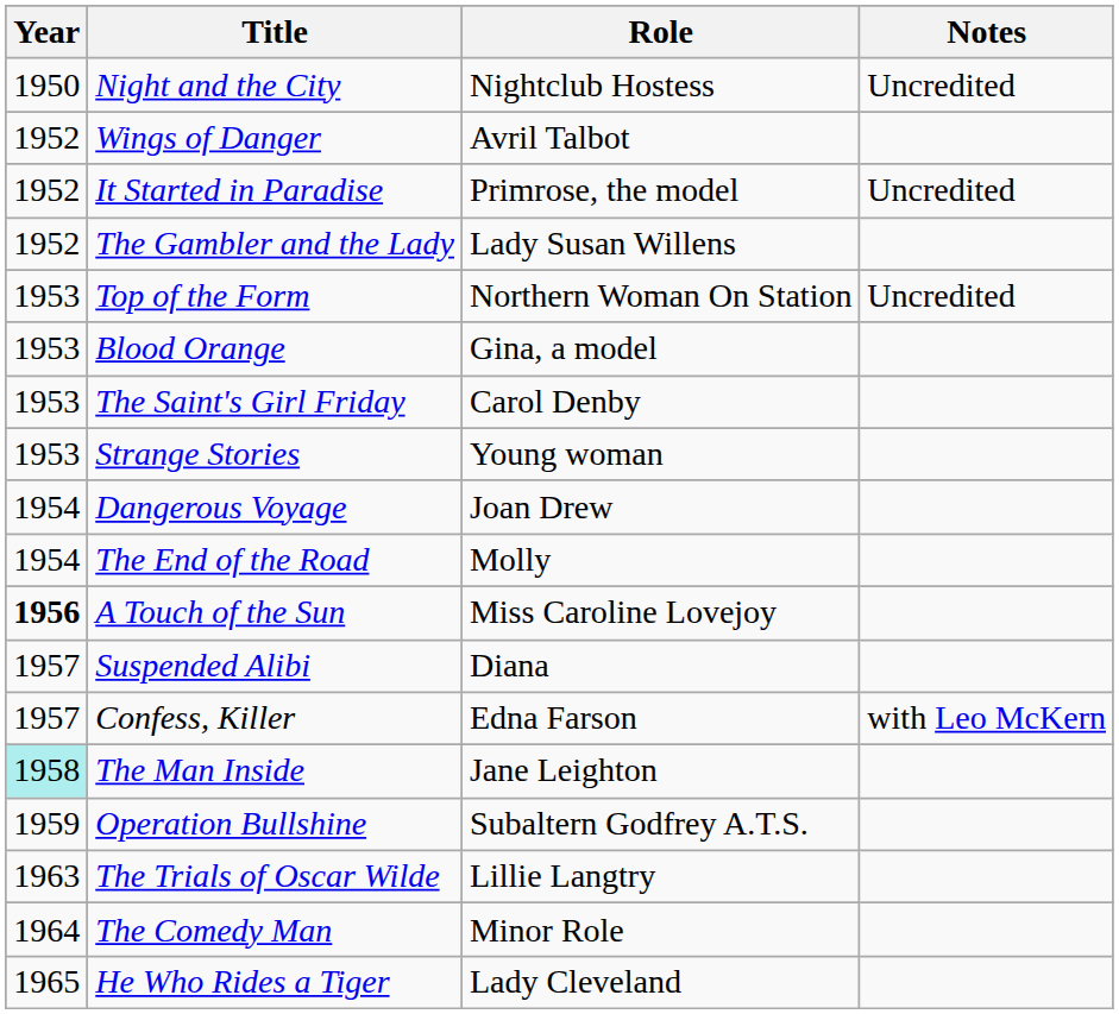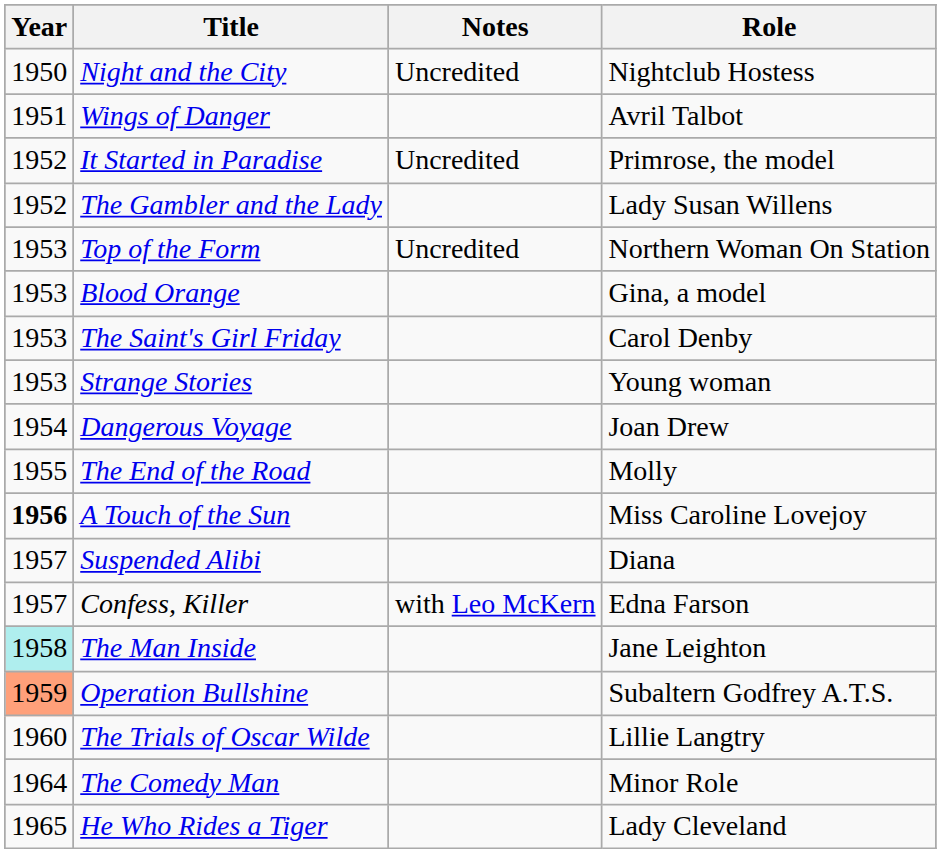 <table class="wikitable">
 <tr>
 <th>Year</th>
 <th>Title</th>
+<th>Notes</th>
 <th>Role</th>
-<th>Notes</th>
 </tr>
 <tr>
 <td>1950</td>
 <td><em><a href='#'>Night and the City</a></em></td>
+<td>Uncredited</td>
 <td>Nightclub Hostess</td>
-<td>Uncredited</td>
 </tr>
 <tr>
-<td>1952</td>
+<td>1951</td>
 <td><em><a href='#'>Wings of Danger</a></em></td>
+<td></td>
 <td>Avril Talbot</td>
-<td></td>
 </tr>
 <tr>
 <td>1952</td>
 <td><em><a href='#'>It Started in Paradise</a></em></td>
+<td>Uncredited</td>
 <td>Primrose, the model</td>
-<td>Uncredited</td>
 </tr>
 <tr>
 <td>1952</td>
 <td><em><a href='#'>The Gambler and the Lady</a></em></td>
+<td></td>
 <td>Lady Susan Willens</td>
-<td></td>
 </tr>
 <tr>
 <td>1953</td>
 <td><em><a href='#'>Top of the Form</a></em></td>
+<td>Uncredited</td>
 <td>Northern Woman On Station</td>
-<td>Uncredited</td>
 </tr>
 <tr>
 <td>1953</td>
 <td><em><a href='#'>Blood Orange</a></em></td>
+<td></td>
 <td>Gina, a model</td>
-<td></td>
 </tr>
 <tr>
 <td>1953</td>
 <td><em><a href='#'>The Saint's Girl Friday</a></em></td>
+<td></td>
 <td>Carol Denby</td>
-<td></td>
 </tr>
 <tr>
 <td>1953</td>
 <td><em><a href='#'>Strange Stories</a></em></td>
+<td></td>
 <td>Young woman</td>
-<td></td>
 </tr>
 <tr>
 <td>1954</td>
 <td><em><a href='#'>Dangerous Voyage</a></em></td>
+<td></td>
 <td>Joan Drew</td>
-<td></td>
 </tr>
 <tr>
-<td>1954</td>
+<td>1955</td>
 <td><em><a href='#'>The End of the Road</a></em></td>
+<td></td>
 <td>Molly</td>
-<td></td>
 </tr>
 <tr>
 <td><strong>1956</strong></td>
 <td><em><a href='#'>A Touch of the Sun</a></em></td>
+<td></td>
 <td>Miss Caroline Lovejoy</td>
-<td></td>
 </tr>
 <tr>
 <td>1957</td>
 <td><em><a href='#'>Suspended Alibi</a></em></td>
+<td></td>
 <td>Diana</td>
-<td></td>
 </tr>
 <tr>
 <td>1957</td>
 <td><em>Confess, Killer</em></td>
+<td>with <a href='#'>Leo McKern</a></td>
 <td>Edna Farson</td>
-<td>with <a href='#'>Leo McKern</a></td>
 </tr>
 <tr>
 <td style="background: paleturquoise;">1958</td>
 <td><em><a href='#'>The Man Inside</a></em></td>
+<td></td>
 <td>Jane Leighton</td>
-<td></td>
 </tr>
 <tr>
-<td>1959</td>
+<td style="background: lightsalmon;">1959</td>
 <td><em><a href='#'>Operation Bullshine</a></em></td>
+<td></td>
 <td>Subaltern Godfrey A.T.S.</td>
-<td></td>
 </tr>
 <tr>
-<td>1963</td>
+<td>1960</td>
 <td><em><a href='#'>The Trials of Oscar Wilde</a></em></td>
+<td></td>
 <td>Lillie Langtry</td>
-<td></td>
 </tr>
 <tr>
 <td>1964</td>
 <td><em><a href='#'>The Comedy Man</a></em></td>
+<td></td>
 <td>Minor Role</td>
-<td></td>
 </tr>
 <tr>
 <td>1965</td>
 <td><em><a href='#'>He Who Rides a Tiger</a></em></td>
+<td></td>
 <td>Lady Cleveland</td>
-<td></td>
 </tr>
 </table>
